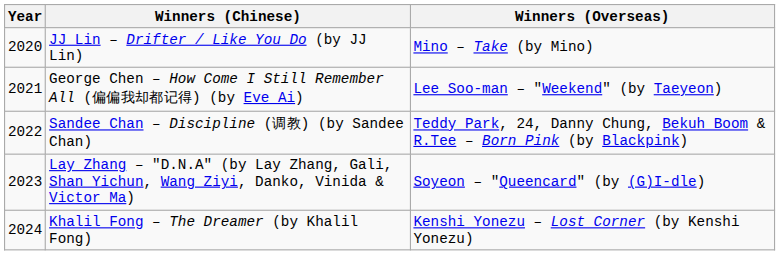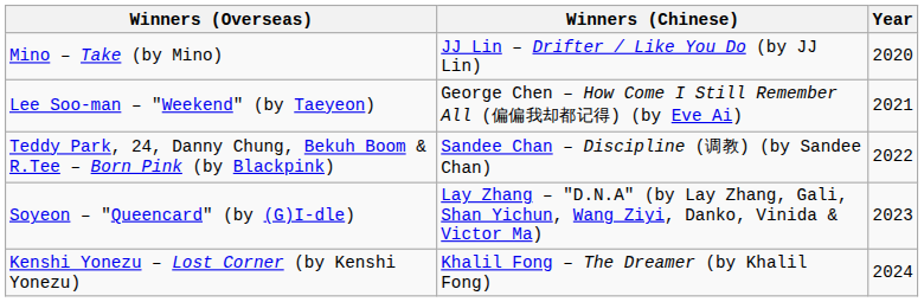 <table class="wikitable">
 <tr>
+<th style="width:25em;">Winners (Overseas)</th>
+<th style="width:25em;">Winners (Chinese)</th>
 <th>Year</th>
-<th style="width:25em;">Winners (Chinese)</th>
-<th style="width:25em;">Winners (Overseas)</th>
 </tr>
 <tr>
+<td><a href='#'>Mino</a> – <em><a href='#'>Take</a></em> (by Mino)</td>
+<td><a href='#'>JJ Lin</a> – <em><a href='#'>Drifter / Like You Do</a></em> (by JJ Lin)</td>
 <td>2020</td>
-<td><a href='#'>JJ Lin</a> – <em><a href='#'>Drifter / Like You Do</a></em> (by JJ Lin)</td>
-<td><a href='#'>Mino</a> – <em><a href='#'>Take</a></em> (by Mino)</td>
 </tr>
 <tr>
+<td><a href='#'>Lee Soo-man</a> – "<a href='#'>Weekend</a>" (by <a href='#'>Taeyeon</a>)</td>
+<td>George Chen – <em>How Come I Still Remember All</em> (偏偏我却都记得) (by <a href='#'>Eve Ai</a>)</td>
 <td>2021</td>
-<td>George Chen – <em>How Come I Still Remember All</em> (偏偏我却都记得) (by <a href='#'>Eve Ai</a>)</td>
-<td><a href='#'>Lee Soo-man</a> – "<a href='#'>Weekend</a>" (by <a href='#'>Taeyeon</a>)</td>
 </tr>
 <tr>
+<td><a href='#'>Teddy Park</a>, 24, Danny Chung, <a href='#'>Bekuh Boom</a> & <a href='#'>R.Tee</a> – <em><a href='#'>Born Pink</a></em> (by <a href='#'>Blackpink</a>)</td>
+<td><a href='#'>Sandee Chan</a> – <em>Discipline</em> (调教) (by Sandee Chan)</td>
 <td>2022</td>
-<td><a href='#'>Sandee Chan</a> – <em>Discipline</em> (调教) (by Sandee Chan)</td>
-<td><a href='#'>Teddy Park</a>, 24, Danny Chung, <a href='#'>Bekuh Boom</a> & <a href='#'>R.Tee</a> – <em><a href='#'>Born Pink</a></em> (by <a href='#'>Blackpink</a>)</td>
 </tr>
 <tr>
+<td><a href='#'>Soyeon</a> – "<a href='#'>Queencard</a>" (by <a href='#'>(G)I-dle</a>)</td>
+<td><a href='#'>Lay Zhang</a> – "D.N.A" (by Lay Zhang, Gali, <a href='#'>Shan Yichun</a>, <a href='#'>Wang Ziyi</a>, Danko, Vinida & <a href='#'>Victor Ma</a>)</td>
 <td>2023</td>
-<td><a href='#'>Lay Zhang</a> – "D.N.A" (by Lay Zhang, Gali, <a href='#'>Shan Yichun</a>, <a href='#'>Wang Ziyi</a>, Danko, Vinida & <a href='#'>Victor Ma</a>)</td>
-<td><a href='#'>Soyeon</a> – "<a href='#'>Queencard</a>" (by <a href='#'>(G)I-dle</a>)</td>
 </tr>
 <tr>
+<td><a href='#'>Kenshi Yonezu</a> – <em><a href='#'>Lost Corner</a></em> (by Kenshi Yonezu)</td>
+<td><a href='#'>Khalil Fong</a> – <em>The Dreamer</em> (by Khalil Fong)</td>
 <td>2024</td>
-<td><a href='#'>Khalil Fong</a> – <em>The Dreamer</em> (by Khalil Fong)</td>
-<td><a href='#'>Kenshi Yonezu</a> – <em><a href='#'>Lost Corner</a></em> (by Kenshi Yonezu)</td>
 </tr>
 </table>
